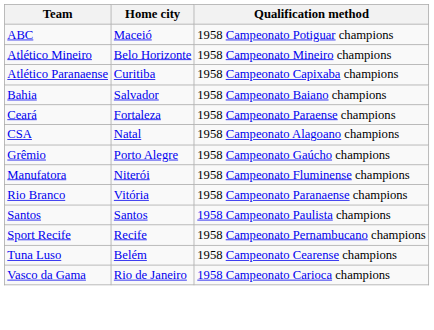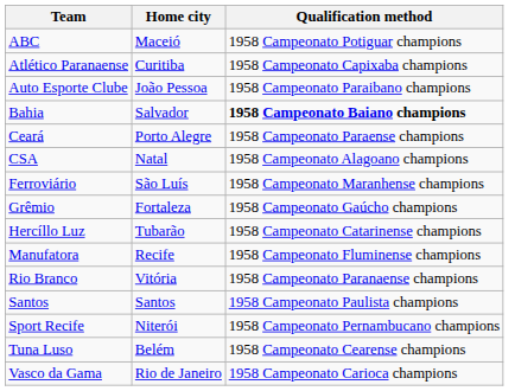 <table class="wikitable sortable">
 <tr>
 <th>Team</th>
 <th>Home city</th>
 <th>Qualification method</th>
 </tr>
 <tr>
 <td> <a href='#'>ABC</a></td>
 <td><a href='#'>Maceió</a></td>
 <td>1958 <a href='#'>Campeonato Potiguar</a> champions</td>
 </tr>
 <tr>
-<td> <a href='#'>Atlético Mineiro</a></td>
-<td><a href='#'>Belo Horizonte</a></td>
-<td>1958 <a href='#'>Campeonato Mineiro</a> champions</td>
-</tr>
-<tr>
 <td> <a href='#'>Atlético Paranaense</a></td>
 <td><a href='#'>Curitiba</a></td>
 <td>1958 <a href='#'>Campeonato Capixaba</a> champions</td>
 </tr>
 <tr>
+<td> <a href='#'>Auto Esporte Clube</a></td>
+<td><a href='#'>João Pessoa</a></td>
+<td>1958 <a href='#'>Campeonato Paraibano</a> champions</td>
+</tr>
+<tr>
 <td> <a href='#'>Bahia</a></td>
 <td><a href='#'>Salvador</a></td>
-<td>1958 <a href='#'>Campeonato Baiano</a> champions</td>
+<td><strong>1958 <a href='#'>Campeonato Baiano</a> champions</strong></td>
 </tr>
 <tr>
 <td> <a href='#'>Ceará</a></td>
-<td><a href='#'>Fortaleza</a></td>
+<td><a href='#'>Porto Alegre</a></td>
 <td>1958 <a href='#'>Campeonato Paraense</a> champions</td>
 </tr>
 <tr>
 <td> <a href='#'>CSA</a></td>
 <td><a href='#'>Natal</a></td>
 <td>1958 <a href='#'>Campeonato Alagoano</a> champions</td>
 </tr>
 <tr>
+<td> <a href='#'>Ferroviário</a></td>
+<td><a href='#'>São Luís</a></td>
+<td>1958 <a href='#'>Campeonato Maranhense</a> champions</td>
+</tr>
+<tr>
 <td> <a href='#'>Grêmio</a></td>
-<td><a href='#'>Porto Alegre</a></td>
+<td><a href='#'>Fortaleza</a></td>
 <td>1958 <a href='#'>Campeonato Gaúcho</a> champions</td>
 </tr>
 <tr>
+<td> <a href='#'>Hercíllo Luz</a></td>
+<td><a href='#'>Tubarão</a></td>
+<td>1958 <a href='#'>Campeonato Catarinense</a> champions</td>
+</tr>
+<tr>
 <td> <a href='#'>Manufatora</a></td>
-<td><a href='#'>Niterói</a></td>
+<td><a href='#'>Recife</a></td>
 <td>1958 <a href='#'>Campeonato Fluminense</a> champions</td>
 </tr>
 <tr>
 <td> <a href='#'>Rio Branco</a></td>
 <td><a href='#'>Vitória</a></td>
 <td>1958 <a href='#'>Campeonato Paranaense</a> champions</td>
 </tr>
 <tr>
 <td> <a href='#'>Santos</a></td>
 <td><a href='#'>Santos</a></td>
 <td><a href='#'>1958 Campeonato Paulista</a> champions</td>
 </tr>
 <tr>
 <td> <a href='#'>Sport Recife</a></td>
-<td><a href='#'>Recife</a></td>
+<td><a href='#'>Niterói</a></td>
 <td>1958 <a href='#'>Campeonato Pernambucano</a> champions</td>
 </tr>
 <tr>
 <td> <a href='#'>Tuna Luso</a></td>
 <td><a href='#'>Belém</a></td>
 <td>1958 <a href='#'>Campeonato Cearense</a> champions</td>
 </tr>
 <tr>
 <td> <a href='#'>Vasco da Gama</a></td>
 <td><a href='#'>Rio de Janeiro</a></td>
 <td><a href='#'>1958 Campeonato Carioca</a> champions</td>
 </tr>
 </table>
